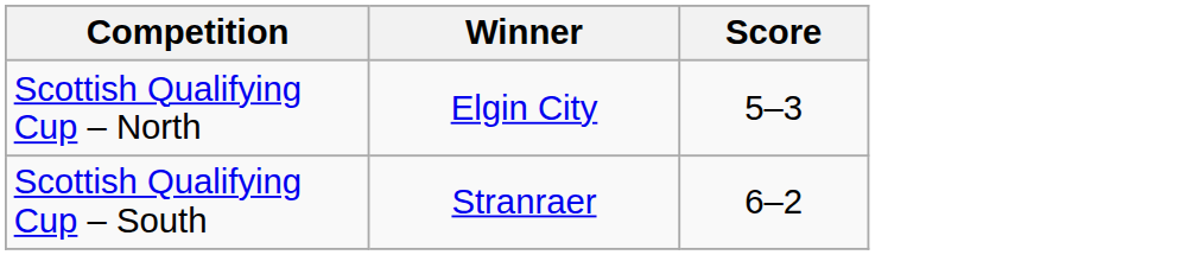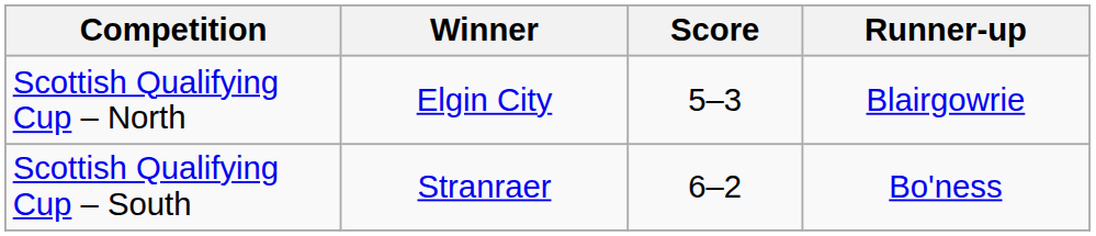 <table class="wikitable" style="text-align: center;">
 <tr>
 <th width=160>Competition</th>
 <th width=135>Winner</th>
 <th width=80>Score</th>
+<th width=135>Runner-up</th>
 </tr>
 <tr>
 <td align=left><a href='#'>Scottish Qualifying Cup</a> – North</td>
 <td><a href='#'>Elgin City</a></td>
 <td>5–3</td>
+<td><a href='#'>Blairgowrie</a></td>
 </tr>
 <tr>
 <td align=left><a href='#'>Scottish Qualifying Cup</a> – South</td>
 <td><a href='#'>Stranraer</a></td>
 <td>6–2</td>
+<td><a href='#'>Bo'ness</a></td>
 </tr>
 </table>
